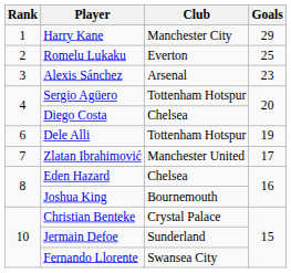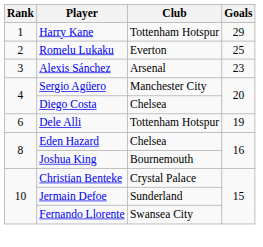 <table class="wikitable" style="text-align:center">
 <tr>
 <th>Rank</th>
 <th>Player</th>
 <th>Club</th>
 <th>Goals</th>
 </tr>
 <tr>
 <td>1</td>
 <td align="left"> <a href='#'>Harry Kane</a></td>
-<td align="left">Manchester City</td>
+<td align="left">Tottenham Hotspur</td>
 <td>29</td>
 </tr>
 <tr>
 <td>2</td>
 <td align="left"> <a href='#'>Romelu Lukaku</a></td>
 <td align="left">Everton</td>
 <td>25</td>
 </tr>
 <tr>
 <td>3</td>
 <td align="left"> <a href='#'>Alexis Sánchez</a></td>
 <td align="left">Arsenal</td>
 <td>23</td>
 </tr>
 <tr>
 <td rowspan="2">4</td>
 <td align="left"> <a href='#'>Sergio Agüero</a></td>
-<td align="left">Tottenham Hotspur</td>
+<td align="left">Manchester City</td>
 <td rowspan="2">20</td>
 </tr>
 <tr>
 <td align="left"> <a href='#'>Diego Costa</a></td>
 <td align="left">Chelsea</td>
 </tr>
 <tr>
 <td>6</td>
 <td align="left"> <a href='#'>Dele Alli</a></td>
 <td align="left">Tottenham Hotspur</td>
 <td>19</td>
-</tr>
-<tr>
-<td>7</td>
-<td align="left"> <a href='#'>Zlatan Ibrahimović</a></td>
-<td align="left">Manchester United</td>
-<td>17</td>
 </tr>
 <tr>
 <td rowspan="2">8</td>
 <td align="left"> <a href='#'>Eden Hazard</a></td>
 <td align="left">Chelsea</td>
 <td rowspan="2">16</td>
 </tr>
 <tr>
 <td align="left"> <a href='#'>Joshua King</a></td>
 <td align="left">Bournemouth</td>
 </tr>
 <tr>
 <td rowspan="3">10</td>
 <td align="left"> <a href='#'>Christian Benteke</a></td>
 <td align="left">Crystal Palace</td>
 <td rowspan="3">15</td>
 </tr>
 <tr>
 <td align="left"> <a href='#'>Jermain Defoe</a></td>
 <td align="left">Sunderland</td>
 </tr>
 <tr>
 <td align="left"> <a href='#'>Fernando Llorente</a></td>
 <td align="left">Swansea City</td>
 </tr>
 </table>
